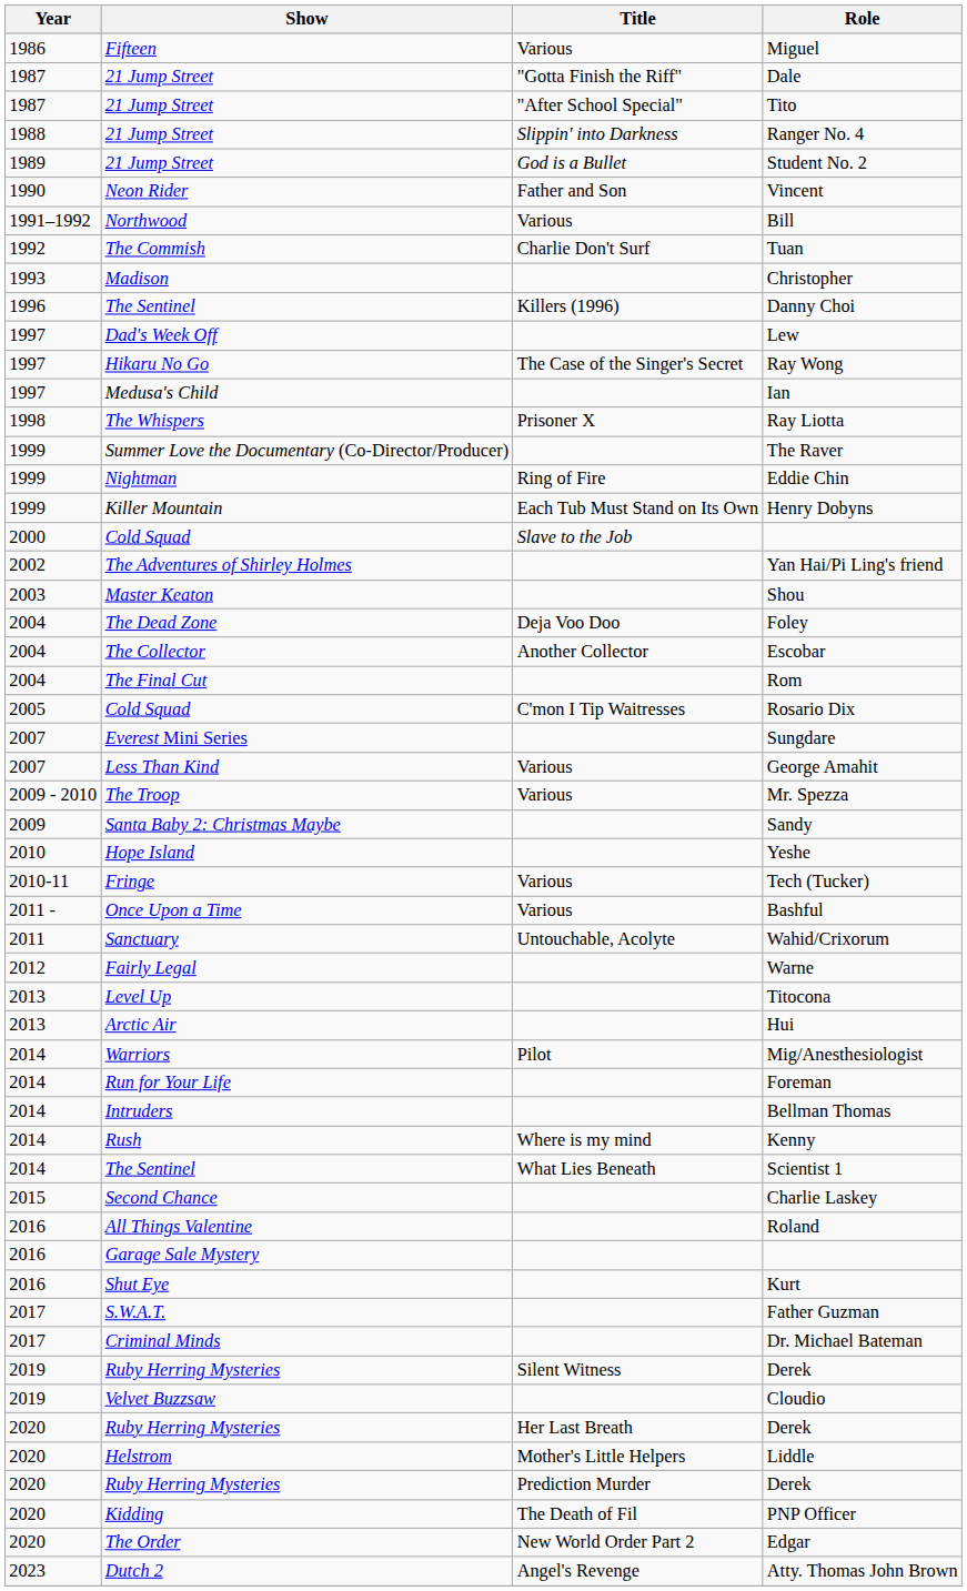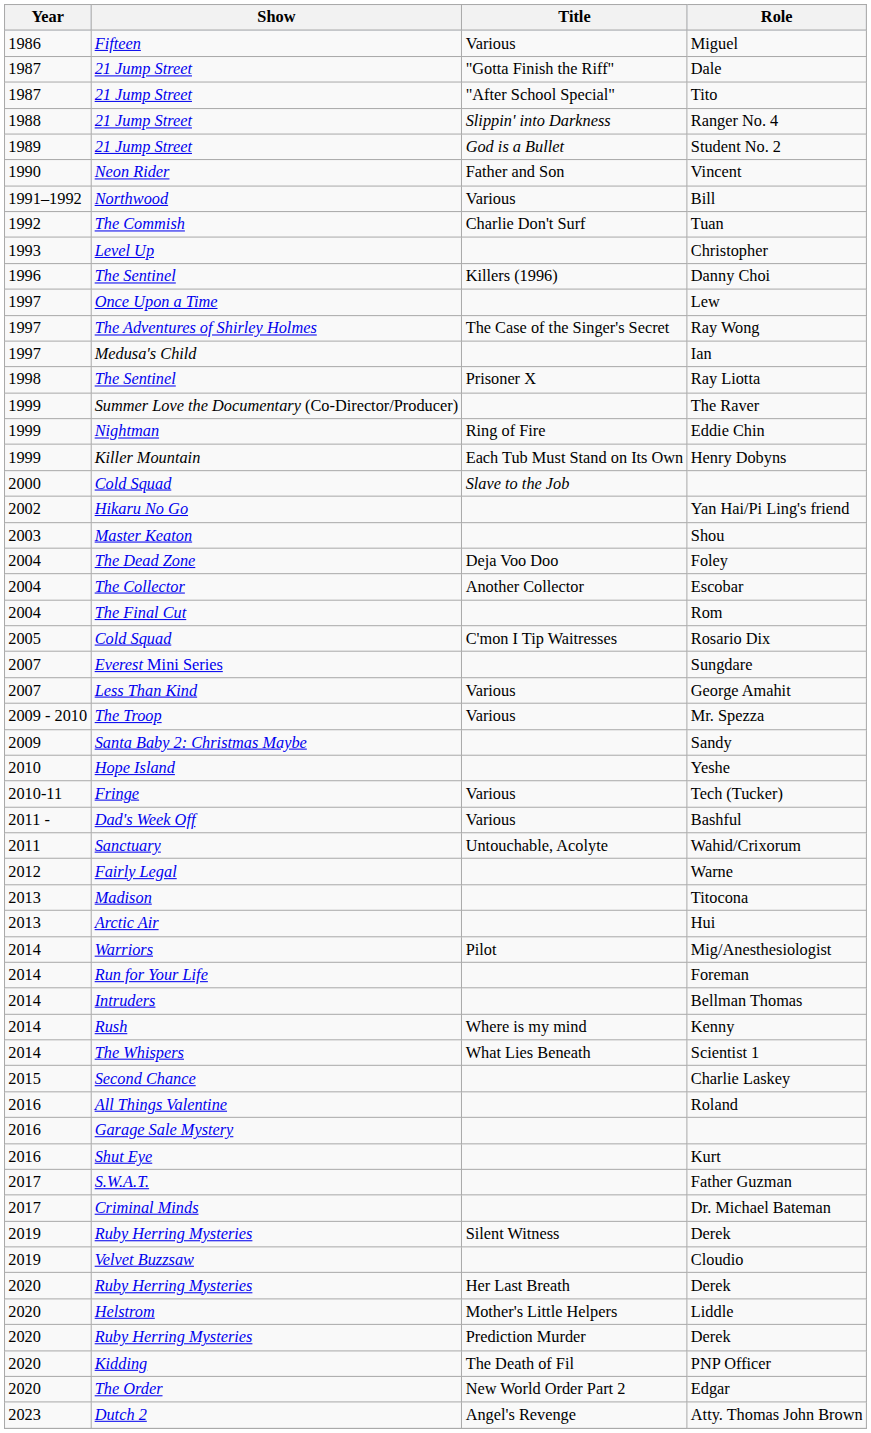 <table class="wikitable">
 <tr style="background:#B0C4DE;">
 <th>Year</th>
 <th>Show</th>
 <th>Title</th>
 <th>Role</th>
 </tr>
 <tr>
 <td>1986</td>
 <td><a href='#'><em>Fifteen</em></a></td>
 <td>Various</td>
 <td>Miguel</td>
 </tr>
 <tr>
 <td>1987</td>
 <td><a href='#'><em>21 Jump Street</em></a></td>
 <td>"Gotta Finish the Riff"</td>
 <td>Dale</td>
 </tr>
 <tr>
 <td>1987</td>
 <td><a href='#'><em>21 Jump Street</em></a></td>
 <td>"After School Special"</td>
 <td>Tito</td>
 </tr>
 <tr>
 <td>1988</td>
 <td><a href='#'><em>21 Jump Street</em></a></td>
 <td><em>Slippin' into Darkness</em></td>
 <td>Ranger No. 4</td>
 </tr>
 <tr>
 <td>1989</td>
 <td><a href='#'><em>21 Jump Street</em></a></td>
 <td><em>God is a Bullet </em></td>
 <td>Student No. 2</td>
 </tr>
 <tr>
 <td>1990</td>
 <td><em><a href='#'>Neon Rider</a></em></td>
 <td>Father and Son</td>
 <td>Vincent</td>
 </tr>
 <tr>
 <td>1991–1992</td>
 <td><a href='#'><em>Northwood</em></a></td>
 <td>Various</td>
 <td>Bill</td>
 </tr>
 <tr>
 <td>1992</td>
 <td><em><a href='#'>The Commish</a></em></td>
 <td>Charlie Don't Surf</td>
 <td>Tuan</td>
 </tr>
 <tr>
 <td>1993</td>
-<td><a href='#'><em>Madison</em></a></td>
+<td><em><a href='#'>Level Up</a></em></td>
 <td></td>
 <td>Christopher</td>
 </tr>
 <tr>
 <td>1996</td>
 <td><a href='#'><em>The Sentinel</em></a></td>
 <td>Killers (1996)</td>
 <td>Danny Choi</td>
 </tr>
 <tr>
 <td>1997</td>
-<td><em><a href='#'>Dad's Week Off</a></em></td>
+<td><em><a href='#'>Once Upon a Time</a></em></td>
 <td></td>
 <td>Lew</td>
 </tr>
 <tr>
 <td>1997</td>
-<td><a href='#'><em>Hikaru No Go</em></a></td>
+<td><em><a href='#'>The Adventures of Shirley Holmes</a></em></td>
 <td>The Case of the Singer's Secret</td>
 <td>Ray Wong</td>
 </tr>
 <tr>
 <td>1997</td>
 <td><em>Medusa's Child</em></td>
 <td></td>
 <td>Ian</td>
 </tr>
 <tr>
 <td>1998</td>
-<td><em><a href='#'>The Whispers</a></em></td>
+<td><em><a href='#'>The Sentinel</a></em></td>
 <td>Prisoner X</td>
 <td>Ray Liotta</td>
 </tr>
 <tr>
 <td>1999</td>
 <td><em>Summer Love the Documentary</em> (Co-Director/Producer)</td>
 <td></td>
 <td>The Raver</td>
 </tr>
 <tr>
 <td>1999</td>
 <td><em><a href='#'>Nightman</a></em></td>
 <td>Ring of Fire</td>
 <td>Eddie Chin</td>
 </tr>
 <tr>
 <td>1999</td>
 <td><em>Killer Mountain</em></td>
 <td>Each Tub Must Stand on Its Own</td>
 <td>Henry Dobyns</td>
 </tr>
 <tr>
 <td>2000</td>
 <td><em><a href='#'>Cold Squad</a></em></td>
 <td><em>Slave to the Job</em></td>
 <td></td>
 </tr>
 <tr>
 <td>2002</td>
-<td><em><a href='#'>The Adventures of Shirley Holmes</a></em></td>
+<td><a href='#'><em>Hikaru No Go</em></a></td>
 <td></td>
 <td>Yan Hai/Pi Ling's friend</td>
 </tr>
 <tr>
 <td>2003</td>
 <td><em><a href='#'>Master Keaton</a></em></td>
 <td></td>
 <td>Shou</td>
 </tr>
 <tr>
 <td>2004</td>
 <td><a href='#'><em>The Dead Zone</em></a></td>
 <td>Deja Voo Doo</td>
 <td>Foley</td>
 </tr>
 <tr>
 <td>2004</td>
 <td><a href='#'><em>The Collector</em></a></td>
 <td>Another Collector</td>
 <td>Escobar</td>
 </tr>
 <tr>
 <td>2004</td>
 <td><a href='#'><em>The Final Cut</em></a></td>
 <td></td>
 <td>Rom</td>
 </tr>
 <tr>
 <td>2005</td>
 <td><em><a href='#'>Cold Squad</a></em></td>
 <td>C'mon I Tip Waitresses</td>
 <td>Rosario Dix</td>
 </tr>
 <tr>
 <td>2007</td>
 <td><a href='#'><em>Everest</em> Mini Series</a></td>
 <td></td>
 <td>Sungdare</td>
 </tr>
 <tr>
 <td>2007</td>
 <td><em><a href='#'>Less Than Kind</a></em></td>
 <td>Various</td>
 <td>George Amahit</td>
 </tr>
 <tr>
 <td>2009 - 2010</td>
 <td><em><a href='#'>The Troop</a></em></td>
 <td>Various</td>
 <td>Mr. Spezza</td>
 </tr>
 <tr>
 <td>2009</td>
 <td><em><a href='#'>Santa Baby 2: Christmas Maybe</a></em></td>
 <td></td>
 <td>Sandy</td>
 </tr>
 <tr>
 <td>2010</td>
 <td><a href='#'><em>Hope Island</em></a></td>
 <td></td>
 <td>Yeshe</td>
 </tr>
 <tr>
 <td>2010-11</td>
 <td><em><a href='#'>Fringe</a></em></td>
 <td>Various</td>
 <td>Tech (Tucker)</td>
 </tr>
 <tr>
 <td>2011 -</td>
-<td><em><a href='#'>Once Upon a Time</a></em></td>
+<td><em><a href='#'>Dad's Week Off</a></em></td>
 <td>Various</td>
 <td>Bashful</td>
 </tr>
 <tr>
 <td>2011</td>
 <td><em><a href='#'>Sanctuary</a></em></td>
 <td>Untouchable, Acolyte</td>
 <td>Wahid/Crixorum</td>
 </tr>
 <tr>
 <td>2012</td>
 <td><em><a href='#'>Fairly Legal</a></em></td>
 <td></td>
 <td>Warne</td>
 </tr>
 <tr>
 <td>2013</td>
-<td><em><a href='#'>Level Up</a></em></td>
+<td><a href='#'><em>Madison</em></a></td>
 <td></td>
 <td>Titocona</td>
 </tr>
 <tr>
 <td>2013</td>
 <td><em><a href='#'>Arctic Air</a></em></td>
 <td></td>
 <td>Hui</td>
 </tr>
 <tr>
 <td>2014</td>
 <td><em><a href='#'>Warriors</a></em></td>
 <td>Pilot</td>
 <td>Mig/Anesthesiologist</td>
 </tr>
 <tr>
 <td>2014</td>
 <td><em><a href='#'>Run for Your Life</a></em></td>
 <td></td>
 <td>Foreman</td>
 </tr>
 <tr>
 <td>2014</td>
 <td><em><a href='#'>Intruders</a></em></td>
 <td></td>
 <td>Bellman Thomas</td>
 </tr>
 <tr>
 <td>2014</td>
 <td><em><a href='#'>Rush</a></em></td>
 <td>Where is my mind</td>
 <td>Kenny</td>
 </tr>
 <tr |->
 <td>2014</td>
-<td><em><a href='#'>The Sentinel</a></em></td>
+<td><em><a href='#'>The Whispers</a></em></td>
 <td>What Lies Beneath</td>
 <td>Scientist 1</td>
 </tr>
 <tr>
 <td>2015</td>
 <td><em><a href='#'>Second Chance</a></em></td>
 <td></td>
 <td>Charlie Laskey</td>
 </tr>
 <tr>
 <td>2016</td>
 <td><em><a href='#'>All Things Valentine</a></em></td>
 <td></td>
 <td>Roland</td>
 </tr>
 <tr>
 <td>2016</td>
 <td><em><a href='#'>Garage Sale Mystery</a></em></td>
 <td></td>
 <td></td>
 </tr>
 <tr>
 <td>2016</td>
 <td><em><a href='#'>Shut Eye</a></em></td>
 <td></td>
 <td>Kurt</td>
 </tr>
 <tr>
 <td>2017</td>
 <td><em><a href='#'>S.W.A.T.</a></em></td>
 <td></td>
 <td>Father Guzman</td>
 </tr>
 <tr>
 <td>2017</td>
 <td><em><a href='#'>Criminal Minds</a></em></td>
 <td></td>
 <td>Dr. Michael Bateman</td>
 </tr>
 <tr |->
 <td>2019</td>
 <td><em><a href='#'>Ruby Herring Mysteries</a></em></td>
 <td>Silent Witness</td>
 <td>Derek</td>
 </tr>
 <tr>
 <td>2019</td>
 <td><em><a href='#'>Velvet Buzzsaw</a></em></td>
 <td></td>
 <td>Cloudio</td>
 </tr>
 <tr>
 <td>2020</td>
 <td><em><a href='#'>Ruby Herring Mysteries</a></em></td>
 <td>Her Last Breath</td>
 <td>Derek</td>
 </tr>
 <tr>
 <td>2020</td>
 <td><em><a href='#'>Helstrom</a></em></td>
 <td>Mother's Little Helpers</td>
 <td>Liddle</td>
 </tr>
 <tr>
 <td>2020</td>
 <td><em><a href='#'>Ruby Herring Mysteries</a></em></td>
 <td>Prediction Murder</td>
 <td>Derek</td>
 </tr>
 <tr>
 <td>2020</td>
 <td><em><a href='#'>Kidding</a></em></td>
 <td>The Death of Fil</td>
 <td>PNP Officer</td>
 </tr>
 <tr>
 <td>2020</td>
 <td><em><a href='#'>The Order</a></em></td>
 <td>New World Order Part 2</td>
 <td>Edgar</td>
 </tr>
 <tr>
 <td>2023</td>
 <td><em><a href='#'>Dutch 2</a></em></td>
 <td>Angel's Revenge</td>
 <td>Atty. Thomas John Brown</td>
 </tr>
 <tr>
 </tr>
 </table>
